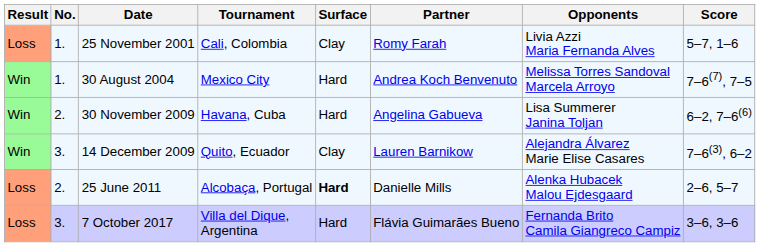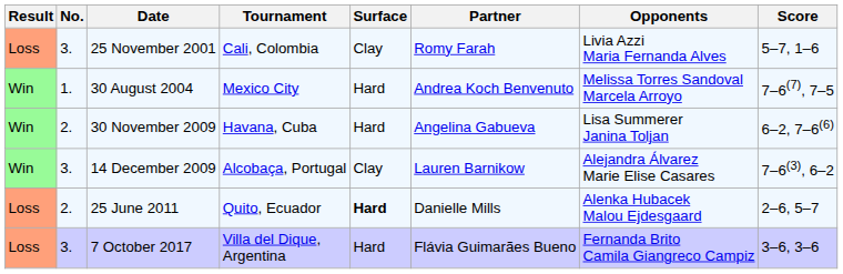 <table class="sortable wikitable">
 <tr>
 <th>Result</th>
 <th>No.</th>
 <th>Date</th>
 <th>Tournament</th>
 <th>Surface</th>
 <th>Partner</th>
 <th>Opponents</th>
 <th class="unsortable">Score</th>
 </tr>
 <tr style="background:#f0f8ff;">
 <td style="background:#ffa07a;">Loss</td>
-<td>1.</td>
+<td>3.</td>
 <td>25 November 2001</td>
 <td><a href='#'>Cali</a>, Colombia</td>
 <td>Clay</td>
 <td> <a href='#'>Romy Farah</a></td>
 <td> Livia Azzi <br>  <a href='#'>Maria Fernanda Alves</a></td>
 <td>5–7, 1–6</td>
 </tr>
 <tr style="background:#f0f8ff;">
 <td style="background:#98fb98;">Win</td>
 <td>1.</td>
 <td>30 August 2004</td>
 <td><a href='#'>Mexico City</a></td>
 <td>Hard</td>
 <td> <a href='#'>Andrea Koch Benvenuto</a></td>
 <td> <a href='#'>Melissa Torres Sandoval</a> <br>  <a href='#'>Marcela Arroyo</a></td>
 <td>7–6<sup>(7)</sup>, 7–5</td>
 </tr>
 <tr style="background:#f0f8ff;">
 <td style="background:#98fb98;">Win</td>
 <td>2.</td>
 <td>30 November 2009</td>
 <td><a href='#'>Havana</a>, Cuba</td>
 <td>Hard</td>
 <td> <a href='#'>Angelina Gabueva</a></td>
 <td> Lisa Summerer <br>  <a href='#'>Janina Toljan</a></td>
 <td>6–2, 7–6<sup>(6)</sup></td>
 </tr>
 <tr style="background:#f0f8ff;">
 <td style="background:#98fb98;">Win</td>
 <td>3.</td>
 <td>14 December 2009</td>
-<td><a href='#'>Quito</a>, Ecuador</td>
+<td><a href='#'>Alcobaça</a>, Portugal</td>
 <td>Clay</td>
 <td> <a href='#'>Lauren Barnikow</a></td>
 <td> <a href='#'>Alejandra Álvarez</a> <br>  Marie Elise Casares</td>
 <td>7–6<sup>(3)</sup>, 6–2</td>
 </tr>
 <tr style="background:#f0f8ff;">
 <td style="background:#ffa07a;">Loss</td>
 <td>2.</td>
 <td>25 June 2011</td>
-<td><a href='#'>Alcobaça</a>, Portugal</td>
+<td><a href='#'>Quito</a>, Ecuador</td>
 <td><strong>Hard</strong></td>
 <td> Danielle Mills</td>
 <td> <a href='#'>Alenka Hubacek</a> <br>  <a href='#'>Malou Ejdesgaard</a></td>
 <td>2–6, 5–7</td>
 </tr>
 <tr style="background:#ccf;">
 <td style="background:#ffa07a;">Loss</td>
 <td>3.</td>
 <td>7 October 2017</td>
 <td><a href='#'>Villa del Dique</a>, <br>Argentina</td>
 <td>Hard</td>
 <td> Flávia Guimarães Bueno</td>
 <td> <a href='#'>Fernanda Brito</a> <br>  <a href='#'>Camila Giangreco Campiz</a></td>
 <td>3–6, 3–6</td>
 </tr>
 </table>
